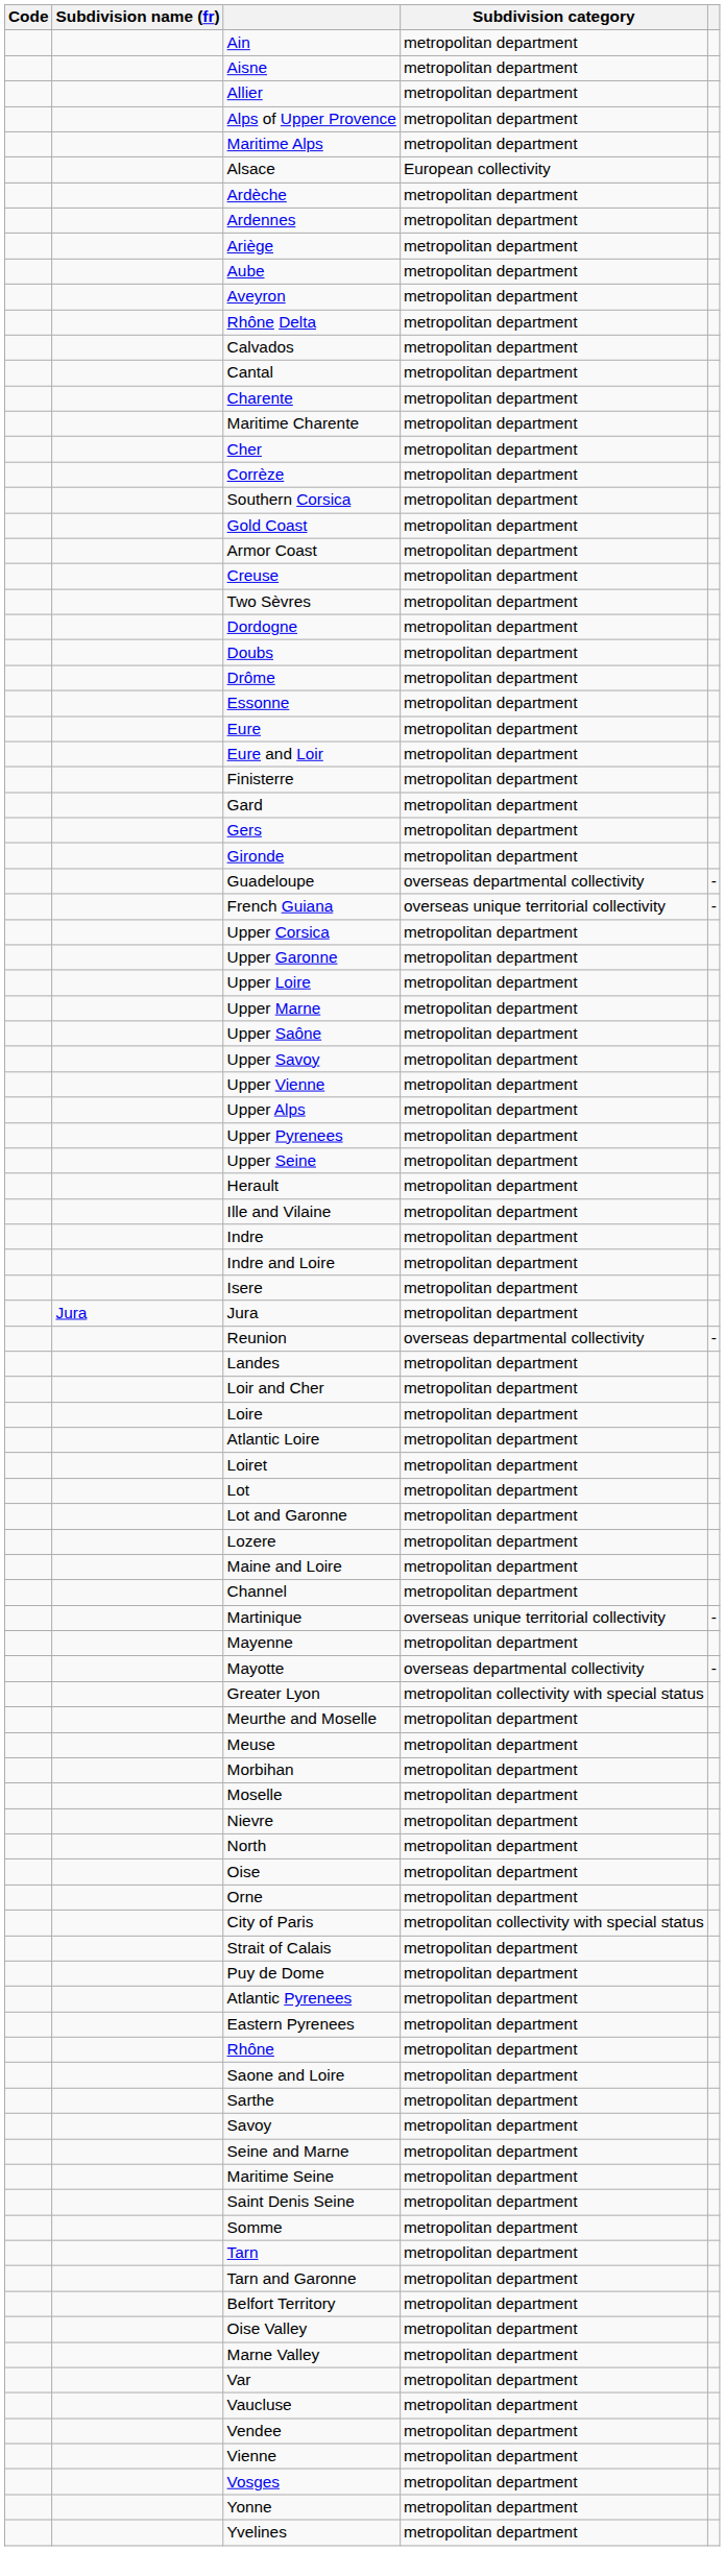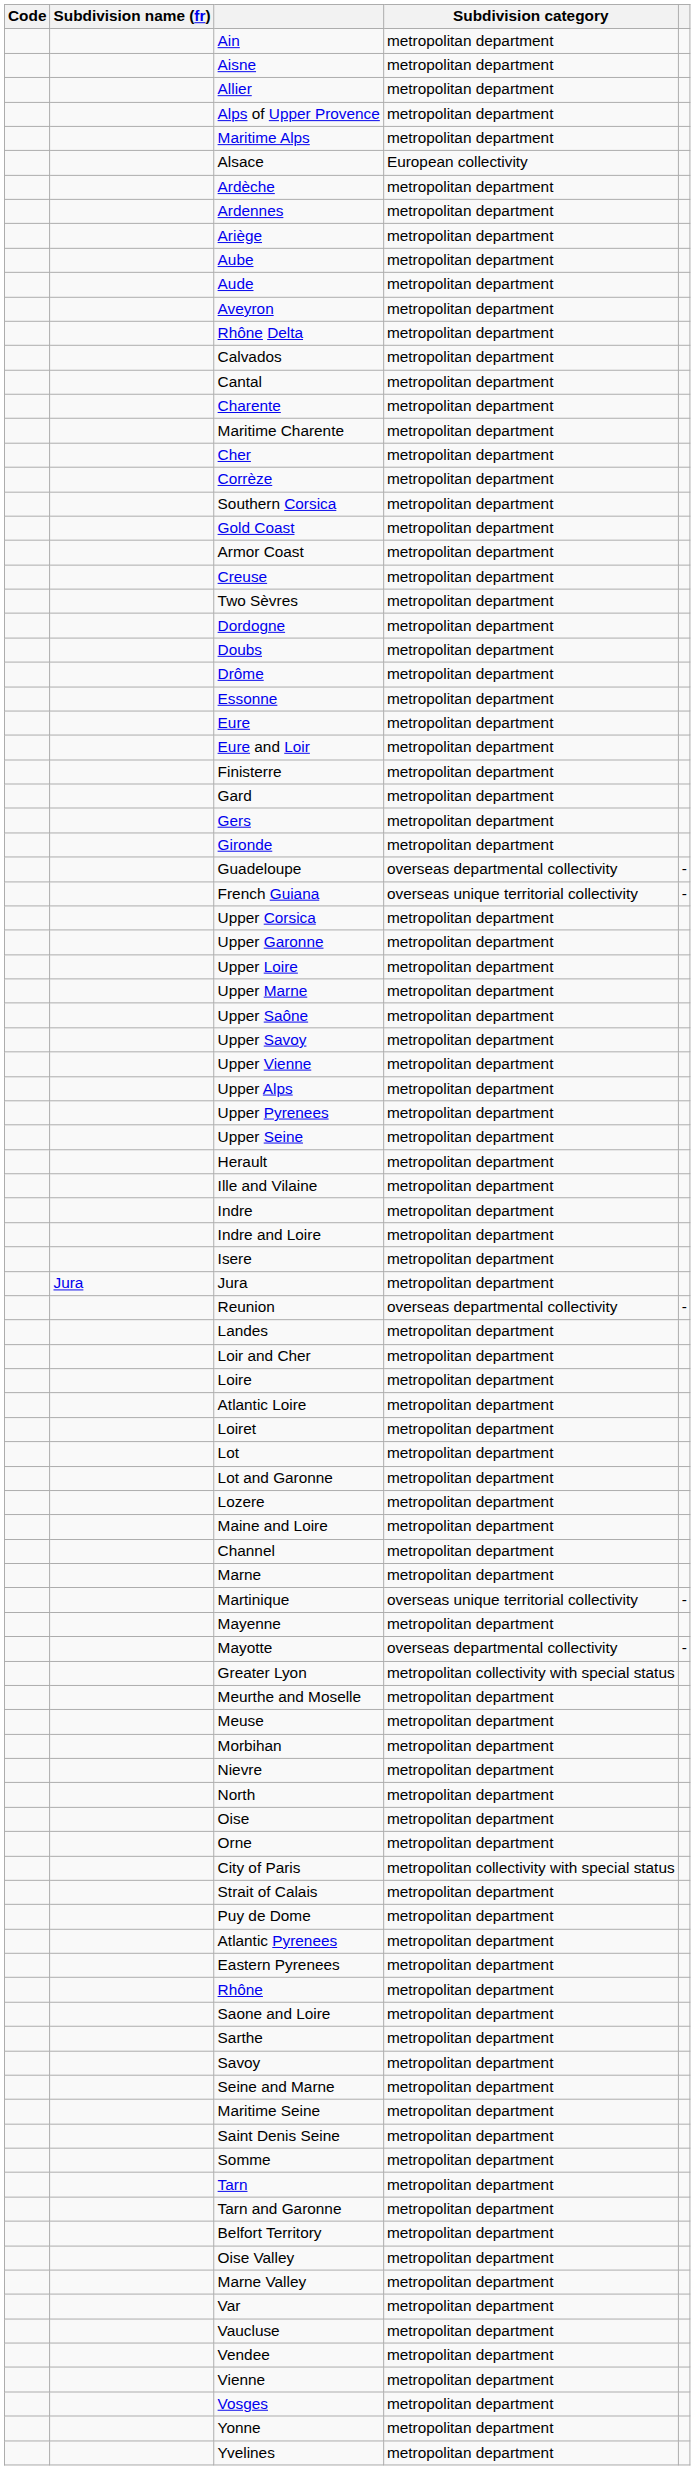 <table class="wikitable sortable">
 <tr>
 <th>Code</th>
 <th>Subdivision name (<a href='#'>fr</a>)</th>
 <th></th>
 <th>Subdivision category</th>
 <th></th>
 </tr>
 <tr>
 <td></td>
 <td></td>
 <td><a href='#'>Ain</a></td>
 <td>metropolitan department</td>
 <td><a href='#'></a></td>
 </tr>
 <tr>
 <td></td>
 <td></td>
 <td><a href='#'>Aisne</a></td>
 <td>metropolitan department</td>
 <td><a href='#'></a></td>
 </tr>
 <tr>
 <td></td>
 <td></td>
 <td><a href='#'>Allier</a></td>
 <td>metropolitan department</td>
 <td><a href='#'></a></td>
 </tr>
 <tr>
 <td></td>
 <td></td>
 <td><a href='#'>Alps</a> of <a href='#'>Upper Provence</a></td>
 <td>metropolitan department</td>
 <td><a href='#'></a></td>
 </tr>
 <tr>
 <td></td>
 <td></td>
 <td><a href='#'>Maritime Alps</a></td>
 <td>metropolitan department</td>
 <td><a href='#'></a></td>
 </tr>
 <tr>
 <td></td>
 <td></td>
 <td>Alsace</td>
 <td>European collectivity</td>
 <td><a href='#'></a></td>
 </tr>
 <tr>
 <td></td>
 <td></td>
 <td><a href='#'>Ardèche</a></td>
 <td>metropolitan department</td>
 <td><a href='#'></a></td>
 </tr>
 <tr>
 <td></td>
 <td></td>
 <td><a href='#'>Ardennes</a></td>
 <td>metropolitan department</td>
 <td><a href='#'></a></td>
 </tr>
 <tr>
 <td></td>
 <td></td>
 <td><a href='#'>Ariège</a></td>
 <td>metropolitan department</td>
 <td><a href='#'></a></td>
 </tr>
 <tr>
 <td></td>
 <td></td>
 <td><a href='#'>Aube</a></td>
+<td>metropolitan department</td>
+<td><a href='#'></a></td>
+</tr>
+<tr>
+<td></td>
+<td></td>
+<td><a href='#'>Aude</a></td>
 <td>metropolitan department</td>
 <td><a href='#'></a></td>
 </tr>
 <tr>
 <td></td>
 <td></td>
 <td><a href='#'>Aveyron</a></td>
 <td>metropolitan department</td>
 <td><a href='#'></a></td>
 </tr>
 <tr>
 <td></td>
 <td></td>
 <td><a href='#'>Rhône</a> <a href='#'>Delta</a></td>
 <td>metropolitan department</td>
 <td><a href='#'></a></td>
 </tr>
 <tr>
 <td></td>
 <td></td>
 <td>Calvados</td>
 <td>metropolitan department</td>
 <td><a href='#'></a></td>
 </tr>
 <tr>
 <td></td>
 <td></td>
 <td>Cantal</td>
 <td>metropolitan department</td>
 <td><a href='#'></a></td>
 </tr>
 <tr>
 <td></td>
 <td></td>
 <td><a href='#'>Charente</a></td>
 <td>metropolitan department</td>
 <td><a href='#'></a></td>
 </tr>
 <tr>
 <td></td>
 <td></td>
 <td>Maritime Charente</td>
 <td>metropolitan department</td>
 <td><a href='#'></a></td>
 </tr>
 <tr>
 <td></td>
 <td></td>
 <td><a href='#'>Cher</a></td>
 <td>metropolitan department</td>
 <td><a href='#'></a></td>
 </tr>
 <tr>
 <td></td>
 <td></td>
 <td><a href='#'>Corrèze</a></td>
 <td>metropolitan department</td>
 <td><a href='#'></a></td>
 </tr>
 <tr>
 <td></td>
 <td></td>
 <td>Southern <a href='#'>Corsica</a></td>
 <td>metropolitan department</td>
 <td><a href='#'></a></td>
 </tr>
 <tr>
 <td></td>
 <td></td>
 <td><a href='#'>Gold Coast</a></td>
 <td>metropolitan department</td>
 <td><a href='#'></a></td>
 </tr>
 <tr>
 <td></td>
 <td></td>
 <td>Armor Coast</td>
 <td>metropolitan department</td>
 <td><a href='#'></a></td>
 </tr>
 <tr>
 <td></td>
 <td></td>
 <td><a href='#'>Creuse</a></td>
 <td>metropolitan department</td>
 <td><a href='#'></a></td>
 </tr>
 <tr>
 <td></td>
 <td></td>
 <td>Two Sèvres</td>
 <td>metropolitan department</td>
 <td><a href='#'></a></td>
 </tr>
 <tr>
 <td></td>
 <td></td>
 <td><a href='#'>Dordogne</a></td>
 <td>metropolitan department</td>
 <td><a href='#'></a></td>
 </tr>
 <tr>
 <td></td>
 <td></td>
 <td><a href='#'>Doubs</a></td>
 <td>metropolitan department</td>
 <td><a href='#'></a></td>
 </tr>
 <tr>
 <td></td>
 <td></td>
 <td><a href='#'>Drôme</a></td>
 <td>metropolitan department</td>
 <td><a href='#'></a></td>
 </tr>
 <tr>
 <td></td>
 <td></td>
 <td><a href='#'>Essonne</a></td>
 <td>metropolitan department</td>
 <td><a href='#'></a></td>
 </tr>
 <tr>
 <td></td>
 <td></td>
 <td><a href='#'>Eure</a></td>
 <td>metropolitan department</td>
 <td><a href='#'></a></td>
 </tr>
 <tr>
 <td></td>
 <td></td>
 <td><a href='#'>Eure</a> and <a href='#'>Loir</a></td>
 <td>metropolitan department</td>
 <td><a href='#'></a></td>
 </tr>
 <tr>
 <td></td>
 <td></td>
 <td>Finisterre</td>
 <td>metropolitan department</td>
 <td><a href='#'></a></td>
 </tr>
 <tr>
 <td></td>
 <td></td>
 <td>Gard</td>
 <td>metropolitan department</td>
 <td><a href='#'></a></td>
 </tr>
 <tr>
 <td></td>
 <td></td>
 <td><a href='#'>Gers</a></td>
 <td>metropolitan department</td>
 <td><a href='#'></a></td>
 </tr>
 <tr>
 <td></td>
 <td></td>
 <td><a href='#'>Gironde</a></td>
 <td>metropolitan department</td>
 <td><a href='#'></a></td>
 </tr>
 <tr>
 <td></td>
 <td></td>
 <td>Guadeloupe</td>
 <td>overseas departmental collectivity</td>
 <td>-</td>
 </tr>
 <tr>
 <td></td>
 <td></td>
 <td>French <a href='#'>Guiana</a></td>
 <td>overseas unique territorial collectivity</td>
 <td>-</td>
 </tr>
 <tr>
 <td></td>
 <td></td>
 <td>Upper <a href='#'>Corsica</a></td>
 <td>metropolitan department</td>
 <td><a href='#'></a></td>
 </tr>
 <tr>
 <td></td>
 <td></td>
 <td>Upper <a href='#'>Garonne</a></td>
 <td>metropolitan department</td>
 <td><a href='#'></a></td>
 </tr>
 <tr>
 <td></td>
 <td></td>
 <td>Upper <a href='#'>Loire</a></td>
 <td>metropolitan department</td>
 <td><a href='#'></a></td>
 </tr>
 <tr>
 <td></td>
 <td></td>
 <td>Upper <a href='#'>Marne</a></td>
 <td>metropolitan department</td>
 <td><a href='#'></a></td>
 </tr>
 <tr>
 <td></td>
 <td></td>
 <td>Upper <a href='#'>Saône</a></td>
 <td>metropolitan department</td>
 <td><a href='#'></a></td>
 </tr>
 <tr>
 <td></td>
 <td></td>
 <td>Upper <a href='#'>Savoy</a></td>
 <td>metropolitan department</td>
 <td><a href='#'></a></td>
 </tr>
 <tr>
 <td></td>
 <td></td>
 <td>Upper <a href='#'>Vienne</a></td>
 <td>metropolitan department</td>
 <td><a href='#'></a></td>
 </tr>
 <tr>
 <td></td>
 <td></td>
 <td>Upper <a href='#'>Alps</a></td>
 <td>metropolitan department</td>
 <td><a href='#'></a></td>
 </tr>
 <tr>
 <td></td>
 <td></td>
 <td>Upper <a href='#'>Pyrenees</a></td>
 <td>metropolitan department</td>
 <td><a href='#'></a></td>
 </tr>
 <tr>
 <td></td>
 <td></td>
 <td>Upper <a href='#'>Seine</a></td>
 <td>metropolitan department</td>
 <td><a href='#'></a></td>
 </tr>
 <tr>
 <td></td>
 <td></td>
 <td>Herault</td>
 <td>metropolitan department</td>
 <td><a href='#'></a></td>
 </tr>
 <tr>
 <td></td>
 <td></td>
 <td>Ille and Vilaine</td>
 <td>metropolitan department</td>
 <td><a href='#'></a></td>
 </tr>
 <tr>
 <td></td>
 <td></td>
 <td>Indre</td>
 <td>metropolitan department</td>
 <td><a href='#'></a></td>
 </tr>
 <tr>
 <td></td>
 <td></td>
 <td>Indre and Loire</td>
 <td>metropolitan department</td>
 <td><a href='#'></a></td>
 </tr>
 <tr>
 <td></td>
 <td></td>
 <td>Isere</td>
 <td>metropolitan department</td>
 <td><a href='#'></a></td>
 </tr>
 <tr>
 <td></td>
 <td> <a href='#'>Jura</a></td>
 <td>Jura</td>
 <td>metropolitan department</td>
 <td><a href='#'></a></td>
 </tr>
 <tr>
 <td></td>
 <td></td>
 <td>Reunion</td>
 <td>overseas departmental collectivity</td>
 <td>-</td>
 </tr>
 <tr>
 <td></td>
 <td></td>
 <td>Landes</td>
 <td>metropolitan department</td>
 <td><a href='#'></a></td>
 </tr>
 <tr>
 <td></td>
 <td></td>
 <td>Loir and Cher</td>
 <td>metropolitan department</td>
 <td><a href='#'></a></td>
 </tr>
 <tr>
 <td></td>
 <td></td>
 <td>Loire</td>
 <td>metropolitan department</td>
 <td><a href='#'></a></td>
 </tr>
 <tr>
 <td></td>
 <td></td>
 <td>Atlantic Loire</td>
 <td>metropolitan department</td>
 <td><a href='#'></a></td>
 </tr>
 <tr>
 <td></td>
 <td></td>
 <td>Loiret</td>
 <td>metropolitan department</td>
 <td><a href='#'></a></td>
 </tr>
 <tr>
 <td></td>
 <td></td>
 <td>Lot</td>
 <td>metropolitan department</td>
 <td><a href='#'></a></td>
 </tr>
 <tr>
 <td></td>
 <td></td>
 <td>Lot and Garonne</td>
 <td>metropolitan department</td>
 <td><a href='#'></a></td>
 </tr>
 <tr>
 <td></td>
 <td></td>
 <td>Lozere</td>
 <td>metropolitan department</td>
 <td><a href='#'></a></td>
 </tr>
 <tr>
 <td></td>
 <td></td>
 <td>Maine and Loire</td>
 <td>metropolitan department</td>
 <td><a href='#'></a></td>
 </tr>
 <tr>
 <td></td>
 <td></td>
 <td>Channel</td>
 <td>metropolitan department</td>
 <td><a href='#'></a></td>
 </tr>
 <tr>
 <td></td>
 <td></td>
+<td>Marne</td>
+<td>metropolitan department</td>
+<td><a href='#'></a></td>
+</tr>
+<tr>
+<td></td>
+<td></td>
 <td>Martinique</td>
 <td>overseas unique territorial collectivity</td>
 <td>-</td>
 </tr>
 <tr>
 <td></td>
 <td></td>
 <td>Mayenne</td>
 <td>metropolitan department</td>
 <td><a href='#'></a></td>
 </tr>
 <tr>
 <td></td>
 <td></td>
 <td>Mayotte</td>
 <td>overseas departmental collectivity</td>
 <td>-</td>
 </tr>
 <tr>
 <td></td>
 <td></td>
 <td>Greater Lyon</td>
 <td>metropolitan collectivity with special status</td>
 <td><a href='#'></a></td>
 </tr>
 <tr>
 <td></td>
 <td></td>
 <td>Meurthe and Moselle</td>
 <td>metropolitan department</td>
 <td><a href='#'></a></td>
 </tr>
 <tr>
 <td></td>
 <td></td>
 <td>Meuse</td>
 <td>metropolitan department</td>
 <td><a href='#'></a></td>
 </tr>
 <tr>
 <td></td>
 <td></td>
 <td>Morbihan</td>
-<td>metropolitan department</td>
-<td><a href='#'></a></td>
-</tr>
-<tr>
-<td></td>
-<td></td>
-<td>Moselle</td>
 <td>metropolitan department</td>
 <td><a href='#'></a></td>
 </tr>
 <tr>
 <td></td>
 <td></td>
 <td>Nievre</td>
 <td>metropolitan department</td>
 <td><a href='#'></a></td>
 </tr>
 <tr>
 <td></td>
 <td></td>
 <td>North</td>
 <td>metropolitan department</td>
 <td><a href='#'></a></td>
 </tr>
 <tr>
 <td></td>
 <td></td>
 <td>Oise</td>
 <td>metropolitan department</td>
 <td><a href='#'></a></td>
 </tr>
 <tr>
 <td></td>
 <td></td>
 <td>Orne</td>
 <td>metropolitan department</td>
 <td><a href='#'></a></td>
 </tr>
 <tr>
 <td></td>
 <td></td>
 <td>City of Paris</td>
 <td>metropolitan collectivity with special status</td>
 <td><a href='#'></a></td>
 </tr>
 <tr>
 <td></td>
 <td></td>
 <td>Strait of Calais</td>
 <td>metropolitan department</td>
 <td><a href='#'></a></td>
 </tr>
 <tr>
 <td></td>
 <td></td>
 <td>Puy de Dome</td>
 <td>metropolitan department</td>
 <td><a href='#'></a></td>
 </tr>
 <tr>
 <td></td>
 <td></td>
 <td>Atlantic <a href='#'>Pyrenees</a></td>
 <td>metropolitan department</td>
 <td><a href='#'></a></td>
 </tr>
 <tr>
 <td></td>
 <td></td>
 <td>Eastern Pyrenees</td>
 <td>metropolitan department</td>
 <td><a href='#'></a></td>
 </tr>
 <tr>
 <td></td>
 <td></td>
 <td><a href='#'>Rhône</a></td>
 <td>metropolitan department</td>
 <td><a href='#'></a></td>
 </tr>
 <tr>
 <td></td>
 <td></td>
 <td>Saone and Loire</td>
 <td>metropolitan department</td>
 <td><a href='#'></a></td>
 </tr>
 <tr>
 <td></td>
 <td></td>
 <td>Sarthe</td>
 <td>metropolitan department</td>
 <td><a href='#'></a></td>
 </tr>
 <tr>
 <td></td>
 <td></td>
 <td>Savoy</td>
 <td>metropolitan department</td>
 <td><a href='#'></a></td>
 </tr>
 <tr>
 <td></td>
 <td></td>
 <td>Seine and Marne</td>
 <td>metropolitan department</td>
 <td><a href='#'></a></td>
 </tr>
 <tr>
 <td></td>
 <td></td>
 <td>Maritime Seine</td>
 <td>metropolitan department</td>
 <td><a href='#'></a></td>
 </tr>
 <tr>
 <td></td>
 <td></td>
 <td>Saint Denis Seine</td>
 <td>metropolitan department</td>
 <td><a href='#'></a></td>
 </tr>
 <tr>
 <td></td>
 <td></td>
 <td>Somme</td>
 <td>metropolitan department</td>
 <td><a href='#'></a></td>
 </tr>
 <tr>
 <td></td>
 <td></td>
 <td><a href='#'>Tarn</a></td>
 <td>metropolitan department</td>
 <td><a href='#'></a></td>
 </tr>
 <tr>
 <td></td>
 <td></td>
 <td>Tarn and Garonne</td>
 <td>metropolitan department</td>
 <td><a href='#'></a></td>
 </tr>
 <tr>
 <td></td>
 <td></td>
 <td>Belfort Territory</td>
 <td>metropolitan department</td>
 <td><a href='#'></a></td>
 </tr>
 <tr>
 <td></td>
 <td></td>
 <td>Oise Valley</td>
 <td>metropolitan department</td>
 <td><a href='#'></a></td>
 </tr>
 <tr>
 <td></td>
 <td></td>
 <td>Marne Valley</td>
 <td>metropolitan department</td>
 <td><a href='#'></a></td>
 </tr>
 <tr>
 <td></td>
 <td></td>
 <td>Var</td>
 <td>metropolitan department</td>
 <td><a href='#'></a></td>
 </tr>
 <tr>
 <td></td>
 <td></td>
 <td>Vaucluse</td>
 <td>metropolitan department</td>
 <td><a href='#'></a></td>
 </tr>
 <tr>
 <td></td>
 <td></td>
 <td>Vendee</td>
 <td>metropolitan department</td>
 <td><a href='#'></a></td>
 </tr>
 <tr>
 <td></td>
 <td></td>
 <td>Vienne</td>
 <td>metropolitan department</td>
 <td><a href='#'></a></td>
 </tr>
 <tr>
 <td></td>
 <td></td>
 <td><a href='#'>Vosges</a></td>
 <td>metropolitan department</td>
 <td><a href='#'></a></td>
 </tr>
 <tr>
 <td></td>
 <td></td>
 <td>Yonne</td>
 <td>metropolitan department</td>
 <td><a href='#'></a></td>
 </tr>
 <tr>
 <td></td>
 <td></td>
 <td>Yvelines</td>
 <td>metropolitan department</td>
 <td><a href='#'></a></td>
 </tr>
 </table>
